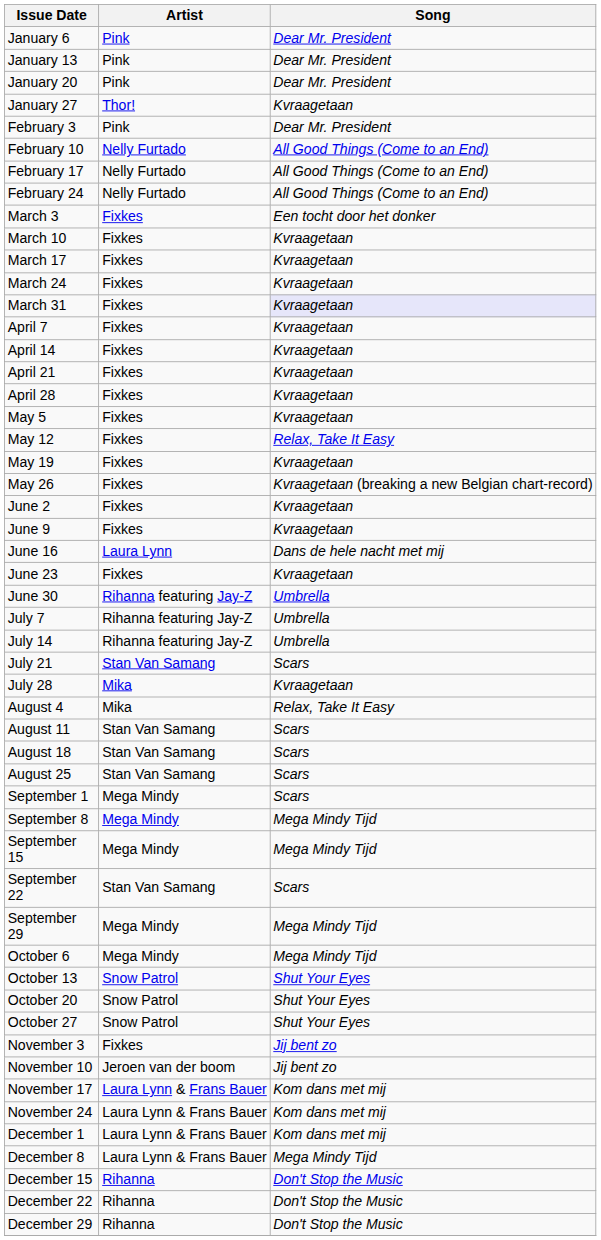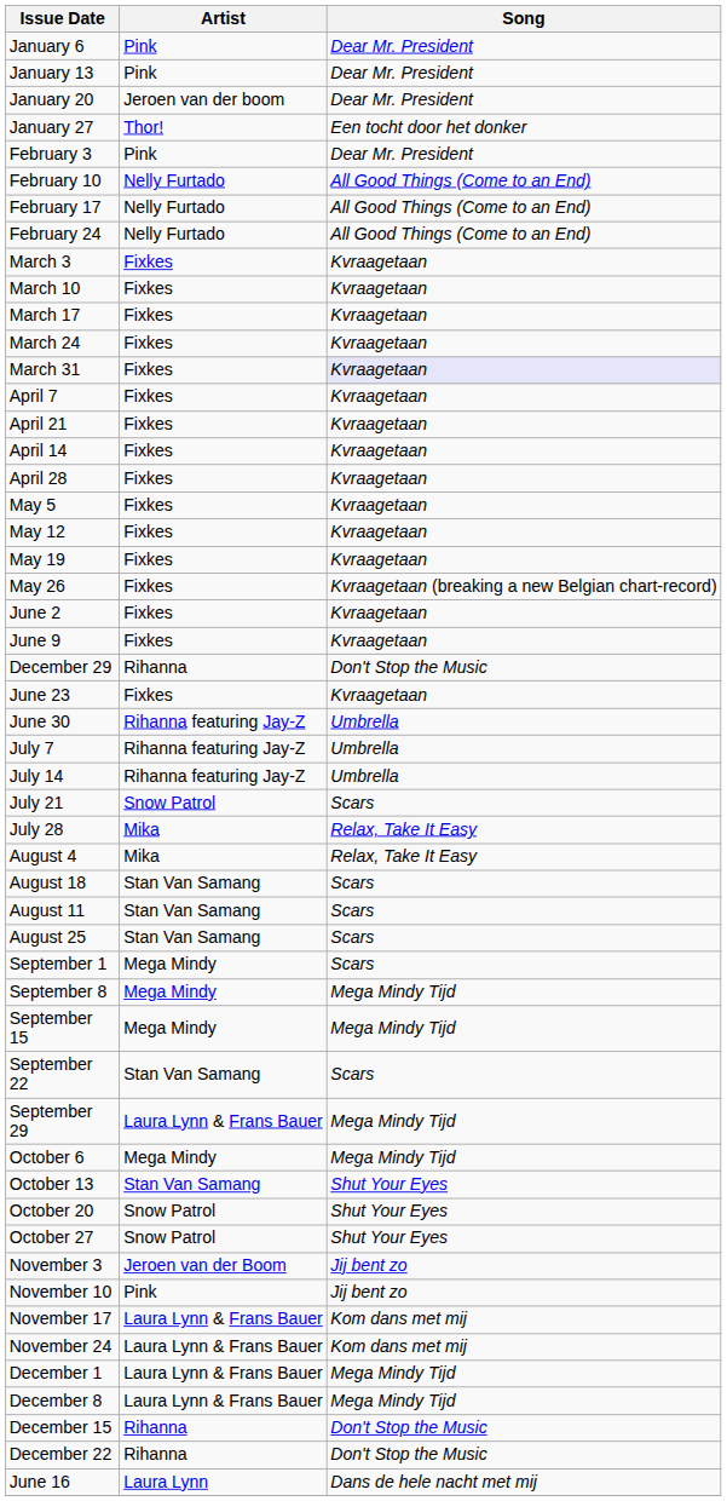 <table class="wikitable">
 <tr>
 <th width="100px">Issue Date</th>
 <th>Artist</th>
 <th>Song</th>
 </tr>
 <tr>
 <td>January 6</td>
 <td><a href='#'>Pink</a></td>
 <td><em><a href='#'>Dear Mr. President</a></em></td>
 </tr>
 <tr>
 <td>January 13</td>
 <td>Pink</td>
 <td><em>Dear Mr. President</em></td>
 </tr>
 <tr>
 <td>January 20</td>
-<td>Pink</td>
+<td>Jeroen van der boom</td>
 <td><em>Dear Mr. President</em></td>
 </tr>
 <tr>
 <td>January 27</td>
 <td><a href='#'>Thor!</a></td>
-<td><em>Kvraagetaan</em></td>
+<td><em>Een tocht door het donker</em></td>
 </tr>
 <tr>
 <td>February 3</td>
 <td>Pink</td>
 <td><em>Dear Mr. President</em></td>
 </tr>
 <tr>
 <td>February 10</td>
 <td><a href='#'>Nelly Furtado</a></td>
 <td><em><a href='#'>All Good Things (Come to an End)</a></em></td>
 </tr>
 <tr>
 <td>February 17</td>
 <td>Nelly Furtado</td>
 <td><em>All Good Things (Come to an End)</em></td>
 </tr>
 <tr>
 <td>February 24</td>
 <td>Nelly Furtado</td>
 <td><em>All Good Things (Come to an End)</em></td>
 </tr>
 <tr>
 <td>March 3</td>
 <td><a href='#'>Fixkes</a></td>
-<td><em>Een tocht door het donker</em></td>
+<td><em>Kvraagetaan</em></td>
 </tr>
 <tr>
 <td>March 10</td>
 <td>Fixkes</td>
 <td><em>Kvraagetaan</em></td>
 </tr>
 <tr>
 <td>March 17</td>
 <td>Fixkes</td>
 <td><em>Kvraagetaan</em></td>
 </tr>
 <tr>
 <td>March 24</td>
 <td>Fixkes</td>
 <td><em>Kvraagetaan</em></td>
 </tr>
 <tr>
 <td>March 31</td>
 <td>Fixkes</td>
 <td style="background: lavender;"><em>Kvraagetaan</em></td>
 </tr>
 <tr>
 <td>April 7</td>
 <td>Fixkes</td>
 <td><em>Kvraagetaan</em></td>
 </tr>
 <tr>
-<td>April 14</td>
+<td>April 21</td>
 <td>Fixkes</td>
 <td><em>Kvraagetaan</em></td>
 </tr>
 <tr>
-<td>April 21</td>
+<td>April 14</td>
 <td>Fixkes</td>
 <td><em>Kvraagetaan</em></td>
 </tr>
 <tr>
 <td>April 28</td>
 <td>Fixkes</td>
 <td><em>Kvraagetaan</em></td>
 </tr>
 <tr>
 <td>May 5</td>
 <td>Fixkes</td>
 <td><em>Kvraagetaan</em></td>
 </tr>
 <tr>
 <td>May 12</td>
 <td>Fixkes</td>
-<td><em><a href='#'>Relax, Take It Easy</a></em></td>
+<td><em>Kvraagetaan</em></td>
 </tr>
 <tr>
 <td>May 19</td>
 <td>Fixkes</td>
 <td><em>Kvraagetaan</em></td>
 </tr>
 <tr>
 <td>May 26</td>
 <td>Fixkes</td>
 <td><em>Kvraagetaan</em> (breaking a new Belgian chart-record)</td>
 </tr>
 <tr>
 <td>June 2</td>
 <td>Fixkes</td>
 <td><em>Kvraagetaan</em></td>
 </tr>
 <tr>
 <td>June 9</td>
 <td>Fixkes</td>
 <td><em>Kvraagetaan</em></td>
 </tr>
 <tr>
-<td>June 16</td>
-<td><a href='#'>Laura Lynn</a></td>
-<td><em>Dans de hele nacht met mij</em></td>
+<td>December 29</td>
+<td>Rihanna</td>
+<td><em>Don't Stop the Music</em></td>
 </tr>
 <tr>
 <td>June 23</td>
 <td>Fixkes</td>
 <td><em>Kvraagetaan</em></td>
 </tr>
 <tr>
 <td>June 30</td>
 <td><a href='#'>Rihanna</a> featuring <a href='#'>Jay-Z</a></td>
 <td><em><a href='#'>Umbrella</a></em></td>
 </tr>
 <tr>
 <td>July 7</td>
 <td>Rihanna featuring Jay-Z</td>
 <td><em>Umbrella</em></td>
 </tr>
 <tr>
 <td>July 14</td>
 <td>Rihanna featuring Jay-Z</td>
 <td><em>Umbrella</em></td>
 </tr>
 <tr>
 <td>July 21</td>
-<td><a href='#'>Stan Van Samang</a></td>
+<td><a href='#'>Snow Patrol</a></td>
 <td><em>Scars</em></td>
 </tr>
 <tr>
 <td>July 28</td>
 <td><a href='#'>Mika</a></td>
-<td><em>Kvraagetaan</em></td>
+<td><em><a href='#'>Relax, Take It Easy</a></em></td>
 </tr>
 <tr>
 <td>August 4</td>
 <td>Mika</td>
 <td><em>Relax, Take It Easy</em></td>
 </tr>
 <tr>
-<td>August 11</td>
+<td>August 18</td>
 <td>Stan Van Samang</td>
 <td><em>Scars</em></td>
 </tr>
 <tr>
-<td>August 18</td>
+<td>August 11</td>
 <td>Stan Van Samang</td>
 <td><em>Scars</em></td>
 </tr>
 <tr>
 <td>August 25</td>
 <td>Stan Van Samang</td>
 <td><em>Scars</em></td>
 </tr>
 <tr>
 <td>September 1</td>
 <td>Mega Mindy</td>
 <td><em>Scars</em></td>
 </tr>
 <tr>
 <td>September 8</td>
 <td><a href='#'>Mega Mindy</a></td>
 <td><em>Mega Mindy Tijd</em></td>
 </tr>
 <tr>
 <td>September 15</td>
 <td>Mega Mindy</td>
 <td><em>Mega Mindy Tijd</em></td>
 </tr>
 <tr>
 <td>September 22</td>
 <td>Stan Van Samang</td>
 <td><em>Scars</em></td>
 </tr>
 <tr>
 <td>September 29</td>
-<td>Mega Mindy</td>
+<td><a href='#'>Laura Lynn</a> & <a href='#'>Frans Bauer</a></td>
 <td><em>Mega Mindy Tijd</em></td>
 </tr>
 <tr>
 <td>October 6</td>
 <td>Mega Mindy</td>
 <td><em>Mega Mindy Tijd</em></td>
 </tr>
 <tr>
 <td>October 13</td>
-<td><a href='#'>Snow Patrol</a></td>
+<td><a href='#'>Stan Van Samang</a></td>
 <td><em><a href='#'>Shut Your Eyes</a></em></td>
 </tr>
 <tr>
 <td>October 20</td>
 <td>Snow Patrol</td>
 <td><em>Shut Your Eyes</em></td>
 </tr>
 <tr>
 <td>October 27</td>
 <td>Snow Patrol</td>
 <td><em>Shut Your Eyes</em></td>
 </tr>
 <tr>
 <td>November 3</td>
-<td>Fixkes</td>
+<td><a href='#'>Jeroen van der Boom</a></td>
 <td><em><a href='#'>Jij bent zo</a></em></td>
 </tr>
 <tr>
 <td>November 10</td>
-<td>Jeroen van der boom</td>
+<td>Pink</td>
 <td><em>Jij bent zo</em></td>
 </tr>
 <tr>
 <td>November 17</td>
 <td><a href='#'>Laura Lynn</a> & <a href='#'>Frans Bauer</a></td>
 <td><em>Kom dans met mij</em></td>
 </tr>
 <tr>
 <td>November 24</td>
 <td>Laura Lynn & Frans Bauer</td>
 <td><em>Kom dans met mij</em></td>
 </tr>
 <tr>
 <td>December 1</td>
 <td>Laura Lynn & Frans Bauer</td>
-<td><em>Kom dans met mij</em></td>
+<td><em>Mega Mindy Tijd</em></td>
 </tr>
 <tr>
 <td>December 8</td>
 <td>Laura Lynn & Frans Bauer</td>
 <td><em>Mega Mindy Tijd</em></td>
 </tr>
 <tr>
 <td>December 15</td>
 <td><a href='#'>Rihanna</a></td>
 <td><em><a href='#'>Don't Stop the Music</a></em></td>
 </tr>
 <tr>
 <td>December 22</td>
 <td>Rihanna</td>
 <td><em>Don't Stop the Music</em></td>
 </tr>
 <tr>
-<td>December 29</td>
-<td>Rihanna</td>
-<td><em>Don't Stop the Music</em></td>
+<td>June 16</td>
+<td><a href='#'>Laura Lynn</a></td>
+<td><em>Dans de hele nacht met mij</em></td>
 </tr>
 <tr>
 </tr>
 </table>
